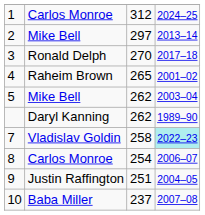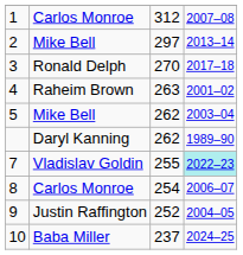 <table class="wikitable">
 <tr>
 </tr>
 <tr>
 <td>1</td>
 <td><a href='#'>Carlos Monroe</a></td>
 <td>312</td>
-<td style="font-size:80%;"><a href='#'>2024–25</a></td>
+<td style="font-size:80%;"><a href='#'>2007–08</a></td>
 </tr>
 <tr>
 <td>2</td>
 <td><a href='#'>Mike Bell</a></td>
 <td>297</td>
 <td style="font-size:80%;"><a href='#'>2013–14</a></td>
 </tr>
 <tr>
 <td>3</td>
 <td>Ronald Delph</td>
 <td>270</td>
 <td style="font-size:80%;"><a href='#'>2017–18</a></td>
 </tr>
 <tr>
 <td>4</td>
 <td>Raheim Brown</td>
-<td>265</td>
+<td>263</td>
 <td style="font-size:80%;"><a href='#'>2001–02</a></td>
 </tr>
 <tr>
 <td>5</td>
 <td><a href='#'>Mike Bell</a></td>
 <td>262</td>
 <td style="font-size:80%;"><a href='#'>2003–04</a></td>
 </tr>
 <tr>
 <td></td>
 <td>Daryl Kanning</td>
 <td>262</td>
 <td style="font-size:80%;"><a href='#'>1989–90</a></td>
 </tr>
 <tr>
 <td>7</td>
 <td><a href='#'>Vladislav Goldin</a></td>
-<td>258</td>
+<td>255</td>
 <td style="background: paleturquoise; font-size:80%;"><a href='#'>2022–23</a></td>
 </tr>
 <tr>
 <td>8</td>
 <td><a href='#'>Carlos Monroe</a></td>
 <td>254</td>
 <td style="font-size:80%;"><a href='#'>2006–07</a></td>
 </tr>
 <tr>
 <td>9</td>
 <td>Justin Raffington</td>
-<td>251</td>
+<td>252</td>
 <td style="font-size:80%;"><a href='#'>2004–05</a></td>
 </tr>
 <tr>
 <td>10</td>
 <td><a href='#'>Baba Miller</a></td>
 <td>237</td>
-<td style="font-size:80%;"><a href='#'>2007–08</a></td>
+<td style="font-size:80%;"><a href='#'>2024–25</a></td>
 </tr>
 </table>
